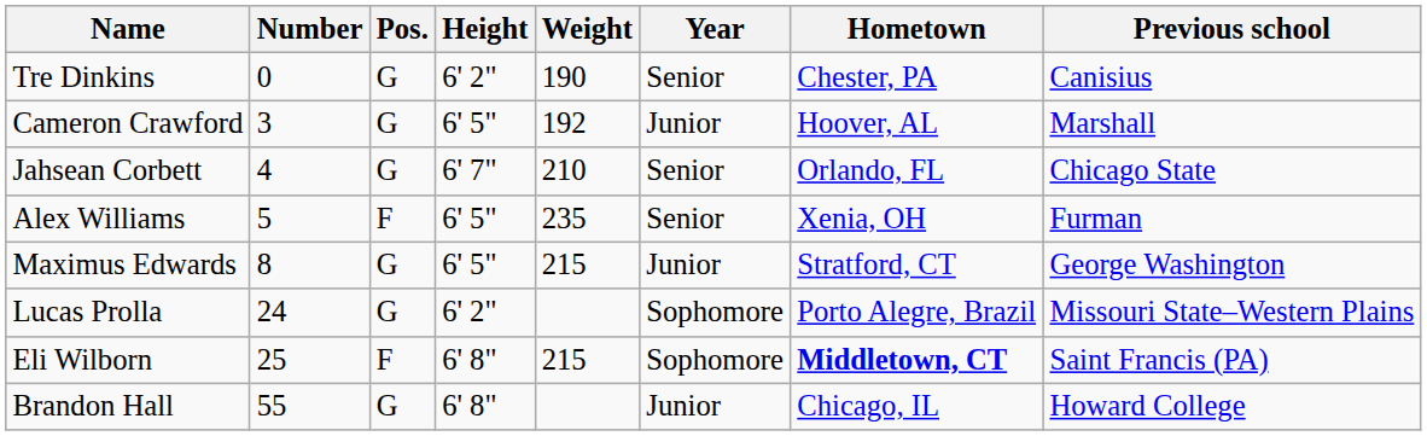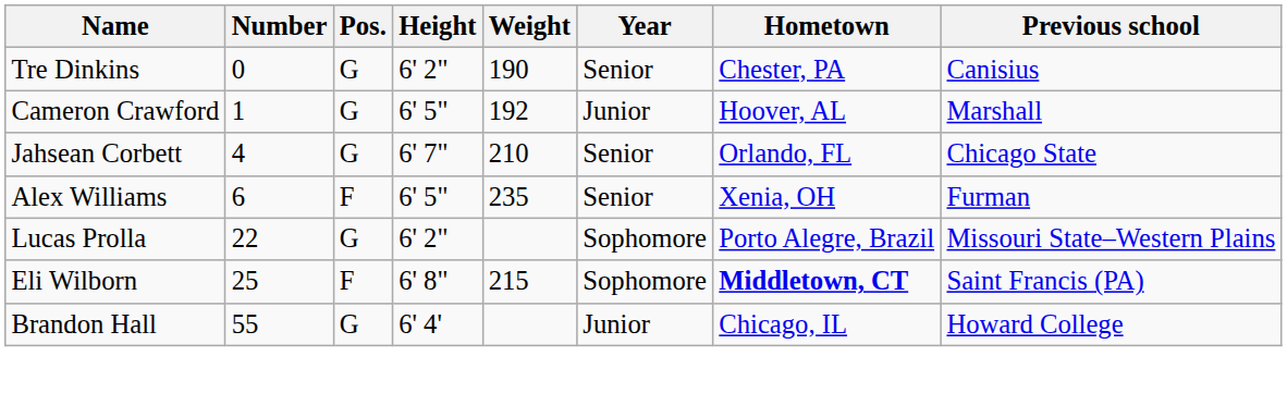 <table class="wikitable sortable">
 <tr>
 <th>Name</th>
 <th>Number</th>
 <th>Pos.</th>
 <th>Height</th>
 <th>Weight</th>
 <th>Year</th>
 <th>Hometown</th>
 <th class="unsortable">Previous school</th>
 </tr>
 <tr>
 <td>Tre Dinkins</td>
 <td>0</td>
 <td>G</td>
 <td>6' 2"</td>
 <td>190</td>
 <td>Senior</td>
 <td><a href='#'>Chester, PA</a></td>
 <td><a href='#'>Canisius</a></td>
 </tr>
 <tr>
 <td>Cameron Crawford</td>
-<td>3</td>
+<td>1</td>
 <td>G</td>
 <td>6' 5"</td>
 <td>192</td>
 <td> Junior</td>
 <td><a href='#'>Hoover, AL</a></td>
 <td><a href='#'>Marshall</a></td>
 </tr>
 <tr>
 <td>Jahsean Corbett</td>
 <td>4</td>
 <td>G</td>
 <td>6' 7"</td>
 <td>210</td>
 <td>Senior</td>
 <td><a href='#'>Orlando, FL</a></td>
 <td><a href='#'>Chicago State</a></td>
 </tr>
 <tr>
 <td>Alex Williams</td>
-<td>5</td>
+<td>6</td>
 <td>F</td>
 <td>6' 5"</td>
 <td>235</td>
 <td>Senior</td>
 <td><a href='#'>Xenia, OH</a></td>
 <td><a href='#'>Furman</a></td>
 </tr>
 <tr>
-<td>Maximus Edwards</td>
-<td>8</td>
-<td>G</td>
-<td>6' 5"</td>
-<td>215</td>
-<td> Junior</td>
-<td><a href='#'>Stratford, CT</a></td>
-<td><a href='#'>George Washington</a></td>
-</tr>
-<tr>
 <td>Lucas Prolla</td>
-<td>24</td>
+<td>22</td>
 <td>G</td>
 <td>6' 2"</td>
 <td></td>
 <td>Sophomore</td>
 <td><a href='#'>Porto Alegre, Brazil</a></td>
 <td><a href='#'>Missouri State–Western Plains</a></td>
 </tr>
 <tr>
 <td>Eli Wilborn</td>
 <td>25</td>
 <td>F</td>
 <td>6' 8"</td>
 <td>215</td>
 <td>Sophomore</td>
 <td><strong><a href='#'>Middletown, CT</a></strong></td>
 <td><a href='#'>Saint Francis (PA)</a></td>
 </tr>
 <tr>
 <td>Brandon Hall</td>
 <td>55</td>
 <td>G</td>
-<td>6' 8"</td>
+<td>6' 4'</td>
 <td></td>
 <td>Junior</td>
 <td><a href='#'>Chicago, IL</a></td>
 <td><a href='#'>Howard College</a></td>
 </tr>
 </table>
